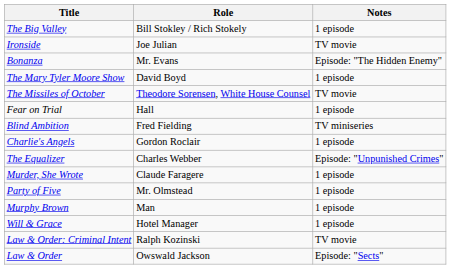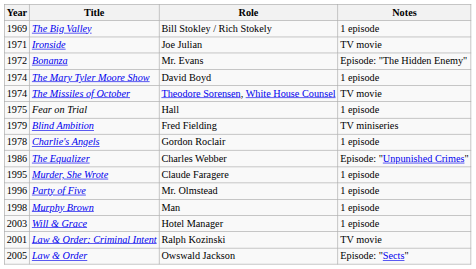 <table class="wikitable sortable">
 <tr>
+<th>Year</th>
 <th>Title</th>
 <th>Role</th>
 <th>Notes</th>
 </tr>
 <tr>
+<td>1969</td>
 <td><em><a href='#'>The Big Valley</a></em></td>
 <td>Bill Stokley / Rich Stokely</td>
 <td>1 episode</td>
 </tr>
 <tr>
+<td>1971</td>
 <td><em><a href='#'>Ironside</a></em></td>
 <td>Joe Julian</td>
 <td>TV movie</td>
 </tr>
 <tr>
+<td>1972</td>
 <td><em><a href='#'>Bonanza</a></em></td>
 <td>Mr. Evans</td>
 <td>Episode: "The Hidden Enemy"</td>
 </tr>
 <tr>
+<td>1974</td>
 <td><em><a href='#'>The Mary Tyler Moore Show</a></em></td>
 <td>David Boyd</td>
 <td>1 episode</td>
 </tr>
 <tr>
+<td>1974</td>
 <td><em><a href='#'>The Missiles of October</a></em></td>
 <td><a href='#'>Theodore Sorensen</a>, <a href='#'>White House Counsel</a></td>
 <td>TV movie</td>
 </tr>
 <tr>
+<td>1975</td>
 <td><em>Fear on Trial</em></td>
 <td>Hall</td>
 <td>1 episode</td>
 </tr>
 <tr>
+<td>1979</td>
 <td><em><a href='#'>Blind Ambition</a></em></td>
 <td>Fred Fielding</td>
 <td>TV miniseries</td>
 </tr>
 <tr>
+<td>1978</td>
 <td><em><a href='#'>Charlie's Angels</a></em></td>
 <td>Gordon Roclair</td>
 <td>1 episode</td>
 </tr>
 <tr>
+<td>1986</td>
 <td><em><a href='#'>The Equalizer</a></em></td>
 <td>Charles Webber</td>
 <td>Episode: "<a href='#'>Unpunished Crimes</a>"</td>
 </tr>
 <tr>
+<td>1995</td>
 <td><em><a href='#'>Murder, She Wrote</a></em></td>
 <td>Claude Faragere</td>
 <td>1 episode</td>
 </tr>
 <tr>
+<td>1996</td>
 <td><em><a href='#'>Party of Five</a></em></td>
 <td>Mr. Olmstead</td>
 <td>1 episode</td>
 </tr>
 <tr>
+<td>1998</td>
 <td><em><a href='#'>Murphy Brown</a></em></td>
 <td>Man</td>
 <td>1 episode</td>
 </tr>
 <tr>
+<td>2003</td>
 <td><em><a href='#'>Will & Grace</a></em></td>
 <td>Hotel Manager</td>
 <td>1 episode</td>
 </tr>
 <tr>
+<td>2001</td>
 <td><em><a href='#'>Law & Order: Criminal Intent</a></em></td>
 <td>Ralph Kozinski</td>
 <td>TV movie</td>
 </tr>
 <tr>
+<td>2005</td>
 <td><em><a href='#'>Law & Order</a></em></td>
 <td>Owswald Jackson</td>
 <td>Episode: "<a href='#'>Sects</a>"</td>
 </tr>
 </table>
